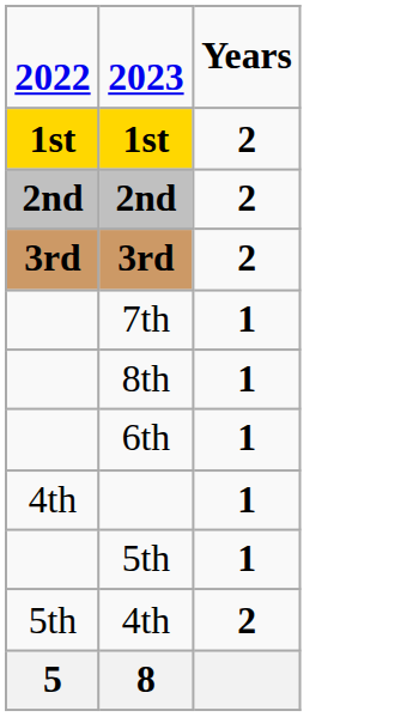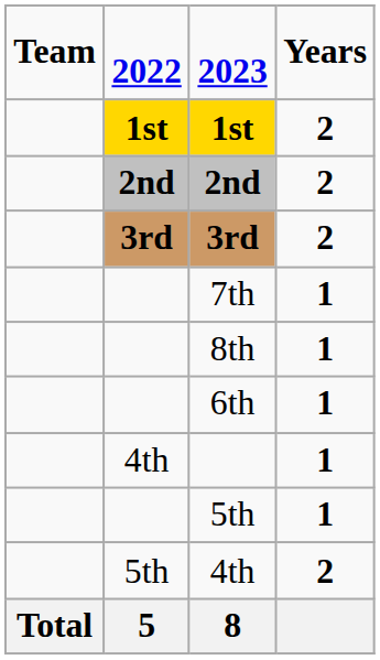 <table class="wikitable shortable" style="text-align:center;">
 <tr>
+<td><strong>Team</strong></td>
 <td><strong><br><a href='#'>2022</a></strong></td>
 <td><strong><br><a href='#'>2023</a></strong></td>
 <td><strong>Years</strong></td>
 </tr>
 <tr>
+<td align=left></td>
 <td bgcolor=Gold><strong>1st</strong></td>
 <td bgcolor=Gold><strong>1st</strong></td>
 <td><strong>2</strong></td>
 </tr>
 <tr>
+<td align=left></td>
 <td bgcolor=Silver><strong>2nd</strong></td>
 <td bgcolor=Silver><strong>2nd</strong></td>
 <td><strong>2</strong></td>
 </tr>
 <tr>
+<td align=left></td>
 <td bgcolor=#cc9966><strong>3rd</strong></td>
 <td bgcolor=#cc9966><strong>3rd</strong></td>
 <td><strong>2</strong></td>
 </tr>
 <tr>
+<td align=left></td>
 <td></td>
 <td>7th</td>
 <td><strong>1</strong></td>
 </tr>
 <tr>
+<td align=left></td>
 <td></td>
 <td>8th</td>
 <td><strong>1</strong></td>
 </tr>
 <tr>
+<td align=left></td>
 <td></td>
 <td>6th</td>
 <td><strong>1</strong></td>
 </tr>
 <tr>
+<td align=left></td>
 <td>4th</td>
 <td></td>
 <td><strong>1</strong></td>
 </tr>
 <tr>
+<td align=left></td>
 <td></td>
 <td>5th</td>
 <td><strong>1</strong></td>
 </tr>
 <tr>
+<td align=left></td>
 <td>5th</td>
 <td>4th</td>
 <td><strong>2</strong></td>
 </tr>
 <tr>
+<th align=left>Total</th>
 <th>5</th>
 <th>8</th>
 <th></th>
 </tr>
 </table>
